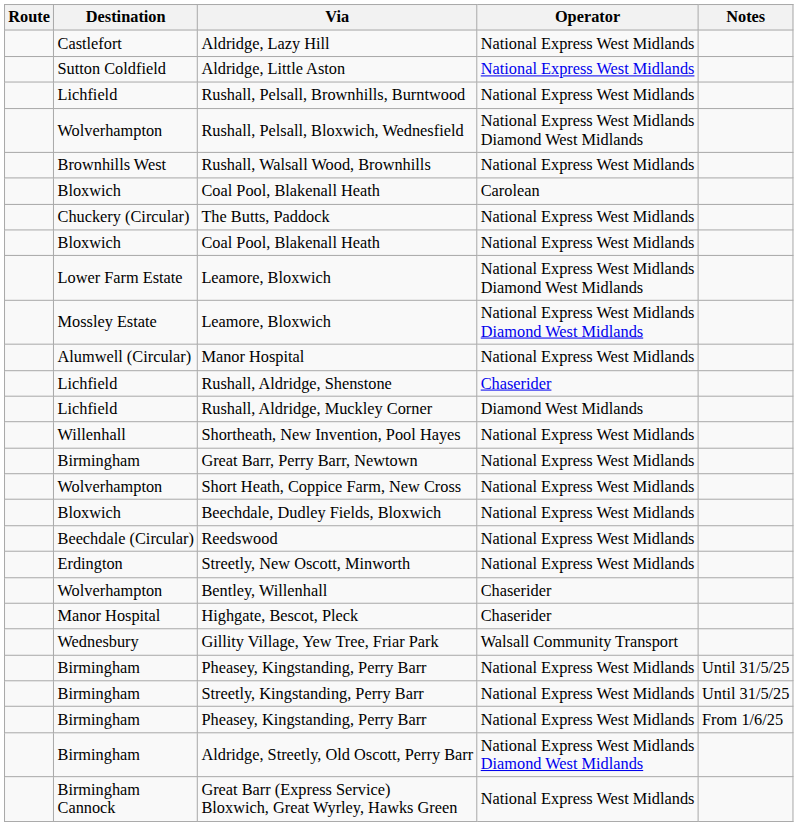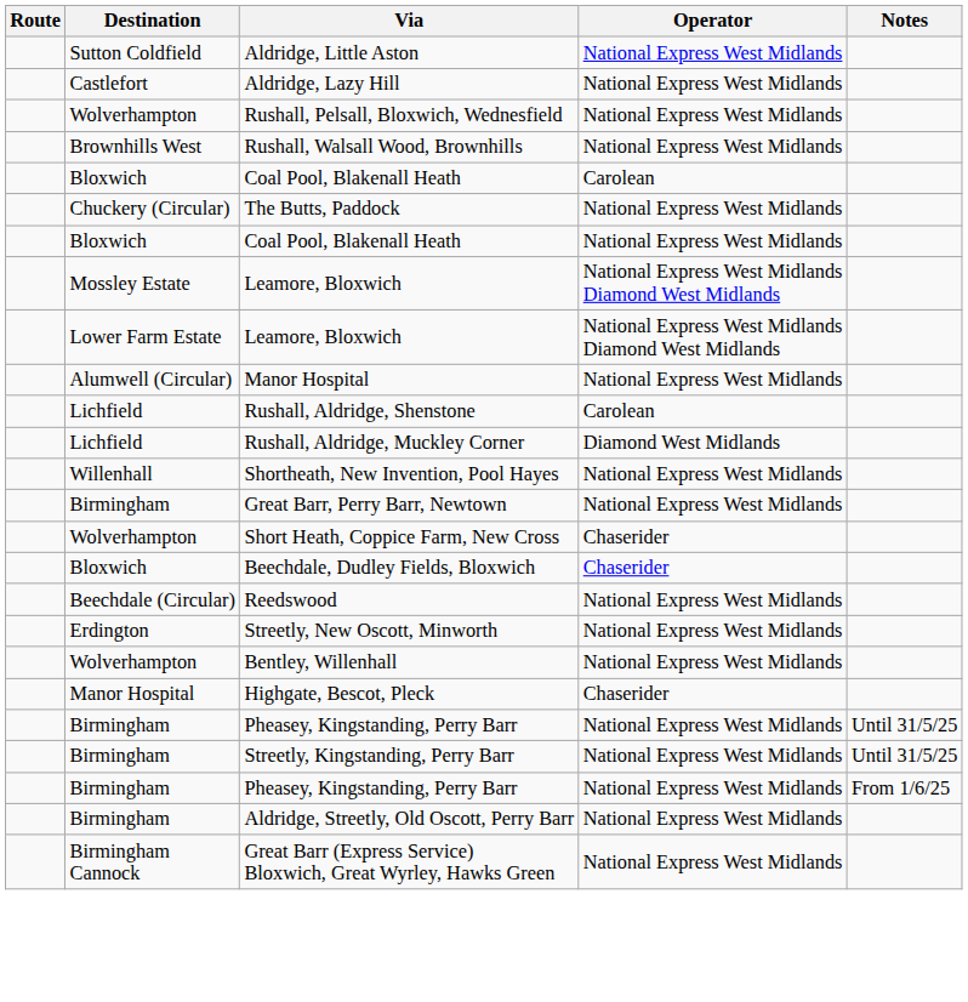 <table class="wikitable sortable">
 <tr>
 <th>Route</th>
 <th>Destination</th>
 <th>Via</th>
 <th>Operator</th>
 <th>Notes</th>
 </tr>
 <tr>
 <td><strong></strong></td>
+<td>Sutton Coldfield</td>
+<td>Aldridge, Little Aston</td>
+<td><a href='#'>National Express West Midlands</a></td>
+<td></td>
+</tr>
+<tr>
+<td><strong></strong></td>
 <td>Castlefort</td>
 <td>Aldridge, Lazy Hill</td>
 <td>National Express West Midlands</td>
 <td></td>
 </tr>
 <tr>
 <td><strong></strong></td>
-<td>Sutton Coldfield</td>
-<td>Aldridge, Little Aston</td>
-<td><a href='#'>National Express West Midlands</a></td>
-<td></td>
-</tr>
-<tr>
-<td><strong></strong></td>
-<td>Lichfield</td>
-<td>Rushall, Pelsall, Brownhills, Burntwood</td>
-<td>National Express West Midlands</td>
-<td></td>
-</tr>
-<tr>
-<td><strong></strong></td>
 <td>Wolverhampton</td>
 <td>Rushall, Pelsall, Bloxwich, Wednesfield</td>
-<td>National Express West Midlands<br>Diamond West Midlands</td>
+<td>National Express West Midlands</td>
 <td></td>
 </tr>
 <tr>
 <td><strong></strong></td>
 <td>Brownhills West</td>
 <td>Rushall, Walsall Wood, Brownhills</td>
 <td>National Express West Midlands</td>
 <td></td>
 </tr>
 <tr>
 <td><strong></strong></td>
 <td>Bloxwich</td>
 <td>Coal Pool, Blakenall Heath</td>
 <td>Carolean</td>
 <td></td>
 </tr>
 <tr>
 <td><strong></strong></td>
 <td>Chuckery (Circular)</td>
 <td>The Butts, Paddock</td>
 <td>National Express West Midlands</td>
 <td></td>
 </tr>
 <tr>
 <td><strong></strong></td>
 <td>Bloxwich</td>
 <td>Coal Pool, Blakenall Heath</td>
 <td>National Express West Midlands</td>
 <td></td>
 </tr>
 <tr>
 <td><strong></strong><br><strong></strong></td>
-<td>Lower Farm Estate</td>
+<td>Mossley Estate</td>
 <td>Leamore, Bloxwich</td>
-<td>National Express West Midlands<br>Diamond West Midlands</td>
+<td>National Express West Midlands<br><a href='#'>Diamond West Midlands</a></td>
 <td></td>
 </tr>
 <tr>
 <td><strong></strong><br><strong></strong></td>
-<td>Mossley Estate</td>
+<td>Lower Farm Estate</td>
 <td>Leamore, Bloxwich</td>
-<td>National Express West Midlands<br><a href='#'>Diamond West Midlands</a></td>
+<td>National Express West Midlands<br>Diamond West Midlands</td>
 <td></td>
 </tr>
 <tr>
 <td><strong></strong></td>
 <td>Alumwell (Circular)</td>
 <td>Manor Hospital</td>
 <td>National Express West Midlands</td>
 <td></td>
 </tr>
 <tr>
 <td><strong></strong></td>
 <td>Lichfield</td>
 <td>Rushall, Aldridge, Shenstone</td>
-<td><a href='#'>Chaserider</a></td>
+<td>Carolean</td>
 <td></td>
 </tr>
 <tr>
 <td><strong></strong></td>
 <td>Lichfield</td>
 <td>Rushall, Aldridge, Muckley Corner</td>
 <td>Diamond West Midlands</td>
 <td></td>
 </tr>
 <tr>
 <td><strong></strong></td>
 <td>Willenhall</td>
 <td>Shortheath, New Invention, Pool Hayes</td>
 <td>National Express West Midlands</td>
 <td></td>
 </tr>
 <tr>
 <td><strong></strong></td>
 <td>Birmingham</td>
 <td>Great Barr, Perry Barr, Newtown</td>
 <td>National Express West Midlands</td>
 <td></td>
 </tr>
 <tr>
 <td><strong></strong></td>
 <td>Wolverhampton</td>
 <td>Short Heath, Coppice Farm, New Cross</td>
-<td>National Express West Midlands</td>
+<td>Chaserider</td>
 <td></td>
 </tr>
 <tr>
 <td><strong></strong></td>
 <td>Bloxwich</td>
 <td>Beechdale, Dudley Fields, Bloxwich</td>
-<td>National Express West Midlands</td>
+<td><a href='#'>Chaserider</a></td>
 <td></td>
 </tr>
 <tr>
 <td><strong></strong></td>
 <td>Beechdale (Circular)</td>
 <td>Reedswood</td>
 <td>National Express West Midlands</td>
 <td></td>
 </tr>
 <tr>
 <td><strong></strong></td>
 <td>Erdington</td>
 <td>Streetly, New Oscott, Minworth</td>
 <td>National Express West Midlands</td>
 <td></td>
 </tr>
 <tr>
 <td><strong></strong></td>
 <td>Wolverhampton</td>
 <td>Bentley, Willenhall</td>
-<td>Chaserider</td>
+<td>National Express West Midlands</td>
 <td></td>
 </tr>
 <tr>
 <td><strong></strong></td>
 <td>Manor Hospital</td>
 <td>Highgate, Bescot, Pleck</td>
 <td>Chaserider</td>
-<td></td>
-</tr>
-<tr>
-<td><strong></strong></td>
-<td>Wednesbury</td>
-<td>Gillity Village, Yew Tree, Friar Park</td>
-<td>Walsall Community Transport</td>
 <td></td>
 </tr>
 <tr>
 <td><strong></strong></td>
 <td>Birmingham</td>
 <td>Pheasey, Kingstanding, Perry Barr</td>
 <td>National Express West Midlands</td>
 <td>Until 31/5/25</td>
 </tr>
 <tr>
 <td><strong></strong></td>
 <td>Birmingham</td>
 <td>Streetly, Kingstanding, Perry Barr</td>
 <td>National Express West Midlands</td>
 <td>Until 31/5/25</td>
 </tr>
 <tr>
 <td><strong></strong></td>
 <td>Birmingham</td>
 <td>Pheasey, Kingstanding, Perry Barr</td>
 <td>National Express West Midlands</td>
 <td>From 1/6/25</td>
 </tr>
 <tr>
 <td><strong></strong></td>
 <td>Birmingham</td>
 <td>Aldridge, Streetly, Old Oscott, Perry Barr</td>
-<td>National Express West Midlands<br><a href='#'>Diamond West Midlands</a></td>
+<td>National Express West Midlands</td>
 <td></td>
 </tr>
 <tr>
 <td><strong></strong></td>
 <td>Birmingham<br>Cannock</td>
 <td>Great Barr (Express Service)<br>Bloxwich, Great Wyrley, Hawks Green</td>
 <td>National Express West Midlands</td>
 <td></td>
 </tr>
 </table>
